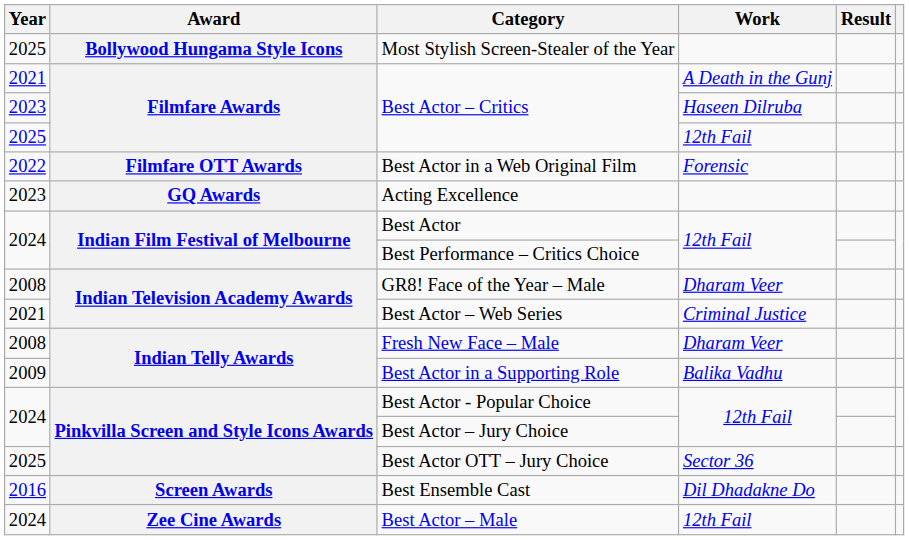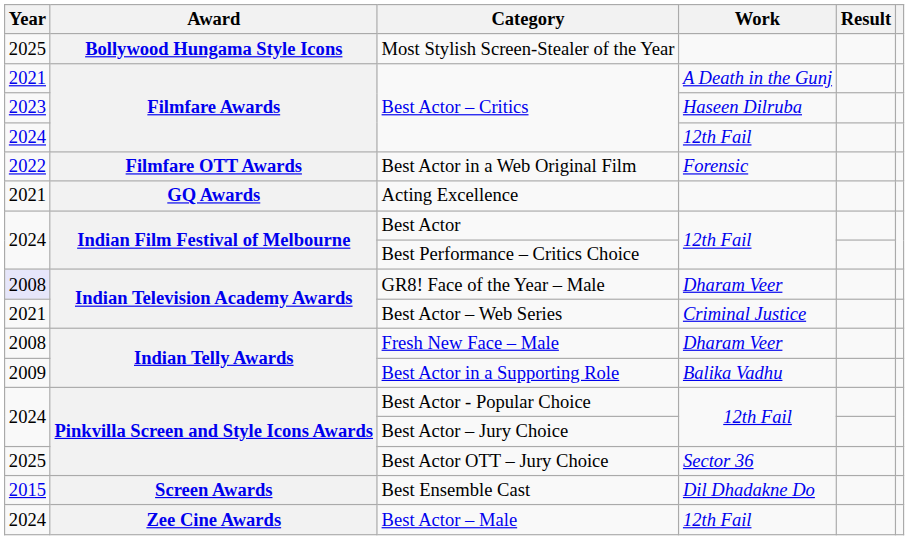 <table class="wikitable plainrowheaders sortable">
 <tr>
 <th scope="col">Year</th>
 <th scope="col">Award</th>
 <th scope="col">Category</th>
 <th scope="col">Work</th>
 <th scope="col">Result</th>
 <th class="unsortable" scope="col"></th>
 </tr>
 <tr>
 <td>2025</td>
 <th scope="row"><a href='#'>Bollywood Hungama Style Icons</a></th>
 <td>Most Stylish Screen-Stealer of the Year</td>
 <td></td>
 <td></td>
 <td style="text-align: center;"></td>
 </tr>
 <tr>
 <td><a href='#'>2021</a></td>
 <th scope="row" rowspan="3"><a href='#'>Filmfare Awards</a></th>
 <td rowspan="3"><a href='#'>Best Actor – Critics</a></td>
 <td><em><a href='#'>A Death in the Gunj</a></em></td>
 <td></td>
 <td style="text-align: center;"></td>
 </tr>
 <tr>
 <td><a href='#'>2023</a></td>
 <td><em><a href='#'>Haseen Dilruba</a></em></td>
 <td></td>
 <td style="text-align: center;"></td>
 </tr>
 <tr>
-<td><a href='#'>2025</a></td>
+<td><a href='#'>2024</a></td>
 <td><em><a href='#'>12th Fail</a></em></td>
 <td></td>
 <td style="text-align: center;"></td>
 </tr>
 <tr>
 <td><a href='#'>2022</a></td>
 <th scope="row"><a href='#'>Filmfare OTT Awards</a></th>
 <td>Best Actor in a Web Original Film</td>
 <td><em><a href='#'>Forensic</a></em></td>
 <td></td>
 <td style="text-align: center;"></td>
 </tr>
 <tr>
-<td>2023</td>
+<td>2021</td>
 <th scope="row"><a href='#'>GQ Awards</a></th>
 <td>Acting Excellence</td>
 <td></td>
 <td></td>
 <td style="text-align: center;"></td>
 </tr>
 <tr>
 <td rowspan="2">2024</td>
 <th scope="row" rowspan="2"><a href='#'>Indian Film Festival of Melbourne</a></th>
 <td>Best Actor</td>
 <td rowspan="2"><em><a href='#'>12th Fail</a></em></td>
 <td></td>
 <td style="text-align: center;" rowspan="2"></td>
 </tr>
 <tr>
 <td>Best Performance – Critics Choice</td>
 <td></td>
 </tr>
 <tr>
-<td>2008</td>
+<td style="background: lavender;">2008</td>
 <th scope="row" rowspan="2"><a href='#'>Indian Television Academy Awards</a></th>
 <td>GR8! Face of the Year – Male</td>
 <td><em><a href='#'>Dharam Veer</a></em></td>
 <td></td>
 <td style="text-align: center;"></td>
 </tr>
 <tr>
 <td>2021</td>
 <td>Best Actor – Web Series</td>
 <td><em><a href='#'>Criminal Justice</a></em></td>
 <td></td>
 <td style="text-align: center;"></td>
 </tr>
 <tr>
 <td>2008</td>
 <th scope="row" rowspan="2"><a href='#'>Indian Telly Awards</a></th>
 <td><a href='#'>Fresh New Face – Male</a></td>
 <td><em><a href='#'>Dharam Veer</a></em></td>
 <td></td>
 <td style="text-align: center;"></td>
 </tr>
 <tr>
 <td>2009</td>
 <td><a href='#'>Best Actor in a Supporting Role</a></td>
 <td><em><a href='#'>Balika Vadhu</a></em></td>
 <td></td>
 <td style="text-align: center;"></td>
 </tr>
 <tr>
 <td rowspan="2">2024</td>
 <th scope="row" rowspan="3"><a href='#'>Pinkvilla Screen and Style Icons Awards</a></th>
 <td>Best Actor - Popular Choice</td>
 <td style="text-align: center;" rowspan="2"><em><a href='#'>12th Fail</a></em></td>
 <td></td>
 <td style="text-align: center;" rowspan="2"></td>
 </tr>
 <tr>
 <td>Best Actor – Jury Choice</td>
 <td></td>
 </tr>
 <tr>
 <td>2025</td>
 <td>Best Actor OTT – Jury Choice</td>
 <td><em><a href='#'>Sector 36</a></em></td>
 <td></td>
 <td></td>
 </tr>
 <tr>
-<td><a href='#'>2016</a></td>
+<td><a href='#'>2015</a></td>
 <th scope="row"><a href='#'>Screen Awards</a></th>
 <td>Best Ensemble Cast</td>
 <td><em><a href='#'>Dil Dhadakne Do</a></em></td>
 <td></td>
 <td style="text-align: center;"></td>
 </tr>
 <tr>
 <td>2024</td>
 <th scope="row"><a href='#'>Zee Cine Awards</a></th>
 <td><a href='#'>Best Actor – Male</a></td>
 <td><em><a href='#'>12th Fail</a></em></td>
 <td></td>
 <td style="text-align: center;"></td>
 </tr>
 </table>
